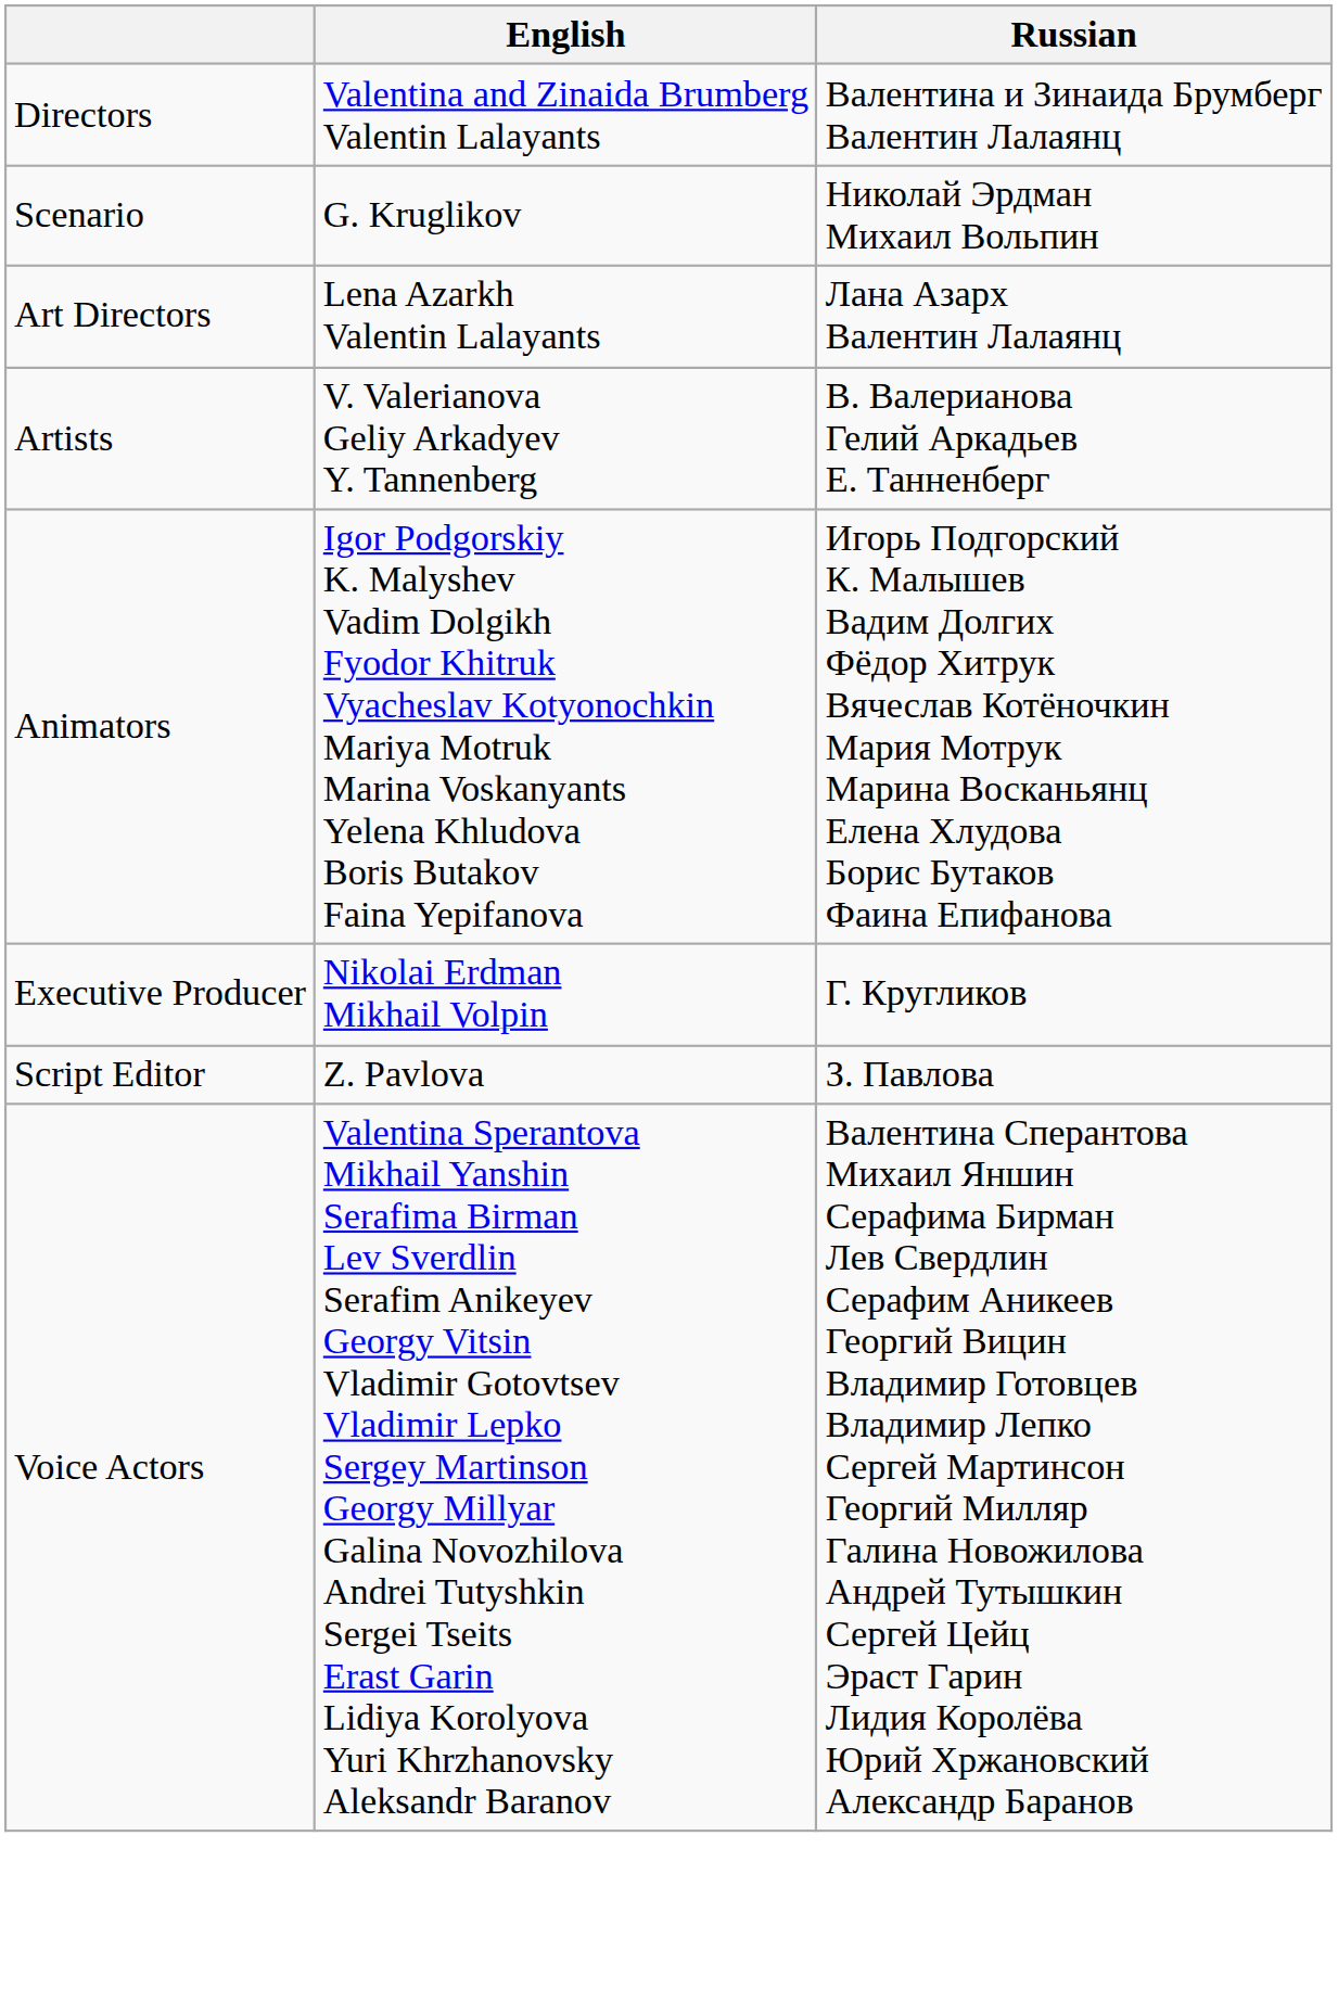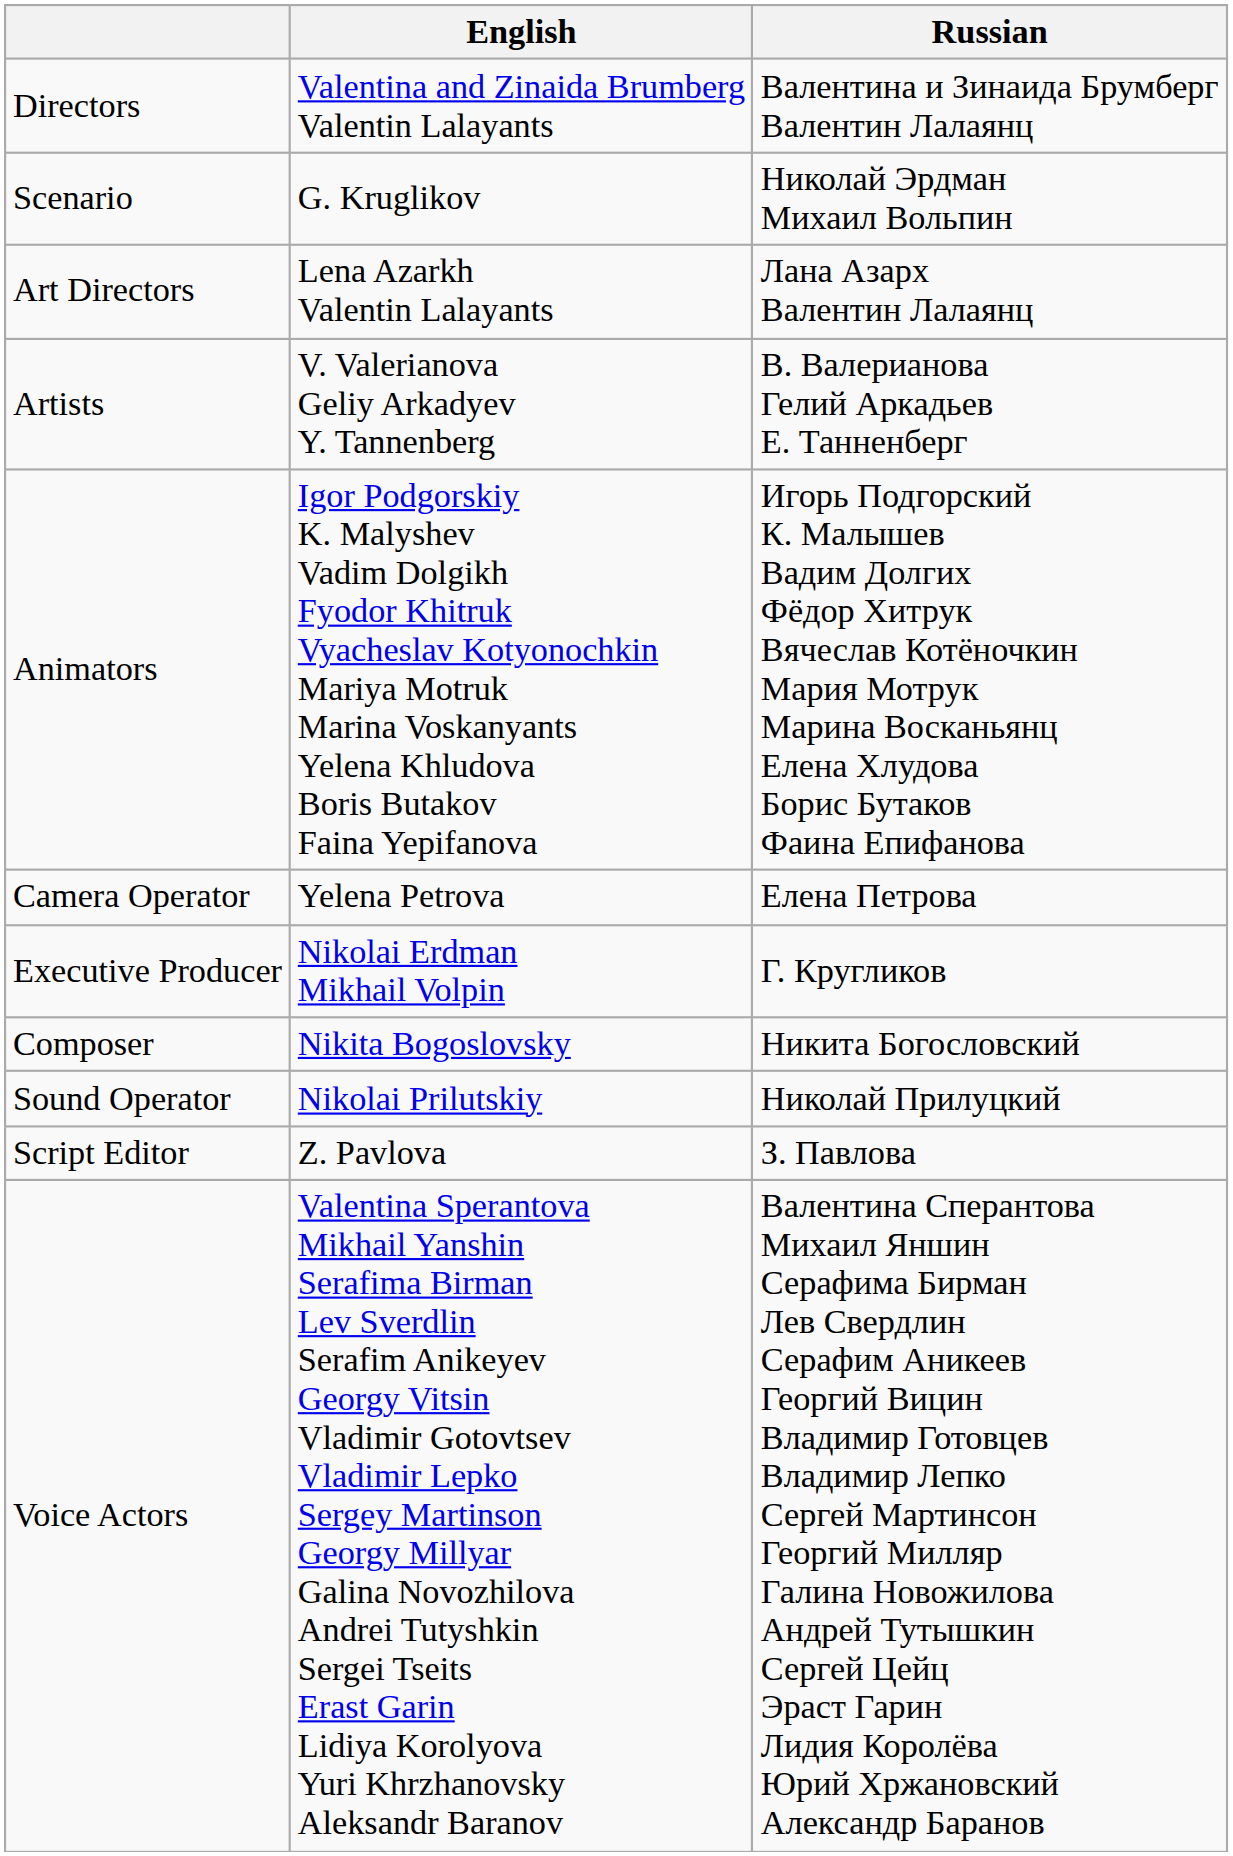 <table class="wikitable">
 <tr>
 <th></th>
 <th>English</th>
 <th>Russian</th>
 </tr>
 <tr>
 <td>Directors</td>
 <td><a href='#'>Valentina and Zinaida Brumberg</a><br>Valentin Lalayants</td>
 <td>Валентина и Зинаида Брумберг<br>Валентин Лалаянц</td>
 </tr>
 <tr>
 <td>Scenario</td>
 <td>G. Kruglikov</td>
 <td>Николай Эрдман<br>Михаил Вольпин</td>
 </tr>
 <tr>
 <td>Art Directors</td>
 <td>Lena Azarkh<br>Valentin Lalayants</td>
 <td>Лана Азарх<br>Валентин Лалаянц</td>
 </tr>
 <tr>
 <td>Artists</td>
 <td>V. Valerianova<br>Geliy Arkadyev<br>Y. Tannenberg</td>
 <td>В. Валерианова<br>Гелий Аркадьев<br>Е. Танненберг</td>
 </tr>
 <tr>
 <td>Animators</td>
 <td><a href='#'>Igor Podgorskiy</a><br>K. Malyshev<br>Vadim Dolgikh<br><a href='#'>Fyodor Khitruk</a><br><a href='#'>Vyacheslav Kotyonochkin</a><br>Mariya Motruk<br>Marina Voskanyants<br>Yelena Khludova<br>Boris Butakov<br>Faina Yepifanova</td>
 <td>Игорь Подгорский<br>К. Малышев<br>Вадим Долгих<br>Фёдор Хитрук<br>Вячеслав Котёночкин<br>Мария Мотрук<br>Марина Восканьянц<br>Елена Хлудова<br>Борис Бутаков<br>Фаина Епифанова</td>
 </tr>
 <tr>
+<td>Camera Operator</td>
+<td>Yelena Petrova</td>
+<td>Елена Петрова</td>
+</tr>
+<tr>
 <td>Executive Producer</td>
 <td><a href='#'>Nikolai Erdman</a><br><a href='#'>Mikhail Volpin</a></td>
 <td>Г. Кругликов</td>
+</tr>
+<tr>
+<td>Composer</td>
+<td><a href='#'>Nikita Bogoslovsky</a></td>
+<td>Никита Богословский</td>
+</tr>
+<tr>
+<td>Sound Operator</td>
+<td><a href='#'>Nikolai Prilutskiy</a></td>
+<td>Николай Прилуцкий</td>
 </tr>
 <tr>
 <td>Script Editor</td>
 <td>Z. Pavlova</td>
 <td>З. Павлова</td>
 </tr>
 <tr>
 <td>Voice Actors</td>
 <td><a href='#'>Valentina Sperantova</a><br><a href='#'>Mikhail Yanshin</a><br><a href='#'>Serafima Birman</a><br><a href='#'>Lev Sverdlin</a><br>Serafim Anikeyev<br><a href='#'>Georgy Vitsin</a><br>Vladimir Gotovtsev<br><a href='#'>Vladimir Lepko</a><br><a href='#'>Sergey Martinson</a><br><a href='#'>Georgy Millyar</a><br>Galina Novozhilova<br>Andrei Tutyshkin<br>Sergei Tseits<br><a href='#'>Erast Garin</a><br>Lidiya Korolyova<br>Yuri Khrzhanovsky<br>Aleksandr Baranov</td>
 <td>Валентина Сперантова<br>Михаил Яншин<br>Серафима Бирман<br>Лев Свердлин<br>Серафим Аникеев<br>Георгий Вицин<br>Владимир Готовцев<br>Владимир Лепко<br>Сергей Мартинсон<br>Георгий Милляр<br>Галина Новожилова<br>Андрей Тутышкин<br>Сергей Цейц<br>Эраст Гарин<br>Лидия Королёва<br>Юрий Хржановский<br>Александр Баранов</td>
 </tr>
 </table>
